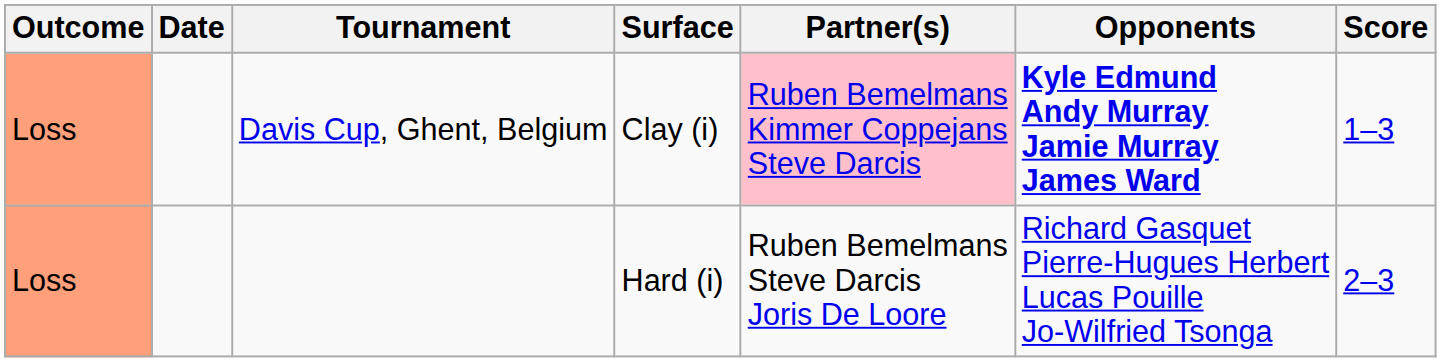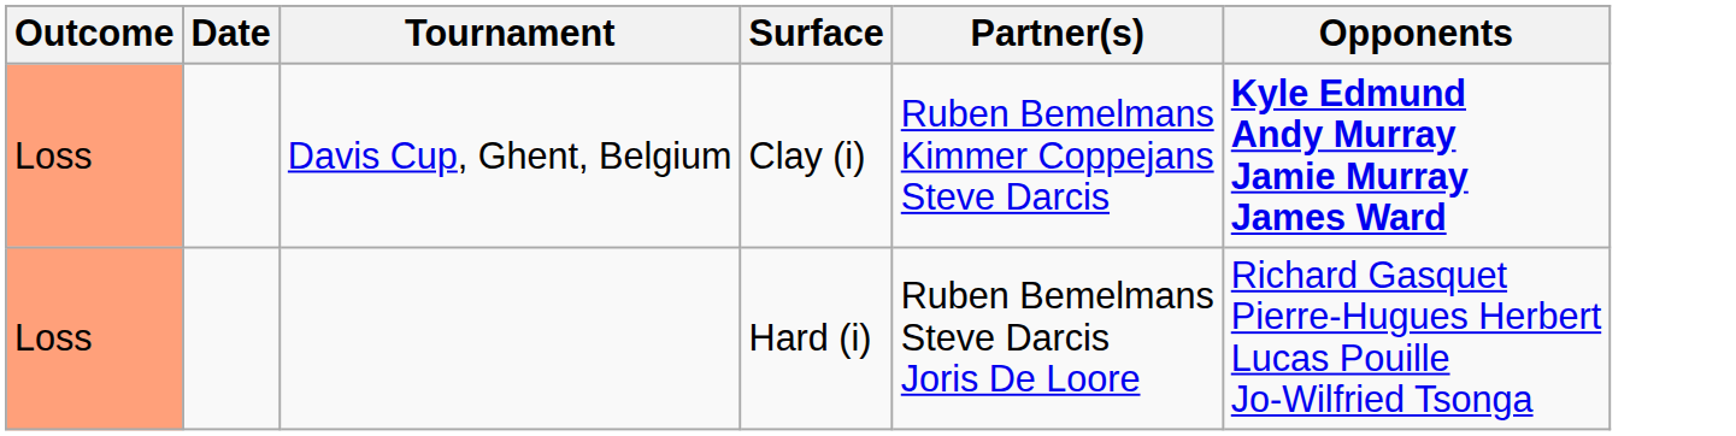 <table class="sortable wikitable">
 <tr>
 <th>Outcome</th>
 <th>Date</th>
 <th>Tournament</th>
 <th>Surface</th>
 <th>Partner(s)</th>
 <th>Opponents</th>
-<th class="unsortable">Score</th>
 </tr>
 <tr>
 <td bgcolor="FFA07A">Loss</td>
 <td><a href='#'></a></td>
 <td><a href='#'>Davis Cup</a>, Ghent, Belgium</td>
 <td>Clay (i)</td>
-<td style="background: pink;"> <a href='#'>Ruben Bemelmans</a><br> <a href='#'>Kimmer Coppejans</a><br> <a href='#'>Steve Darcis</a></td>
+<td> <a href='#'>Ruben Bemelmans</a><br> <a href='#'>Kimmer Coppejans</a><br> <a href='#'>Steve Darcis</a></td>
 <td><strong> <a href='#'>Kyle Edmund</a><br> <a href='#'>Andy Murray</a><br> <a href='#'>Jamie Murray</a><br> <a href='#'>James Ward</a></strong></td>
-<td><a href='#'>1–3</a></td>
 </tr>
 <tr>
 <td bgcolor="FFA07A">Loss</td>
 <td><a href='#'></a></td>
 <td></td>
 <td>Hard (i)</td>
 <td> Ruben Bemelmans<br> Steve Darcis<br> <a href='#'>Joris De Loore</a></td>
 <td> <a href='#'>Richard Gasquet</a><br> <a href='#'>Pierre-Hugues Herbert</a><br> <a href='#'>Lucas Pouille</a><br> <a href='#'>Jo-Wilfried Tsonga</a></td>
-<td><a href='#'>2–3</a></td>
 </tr>
 </table>
